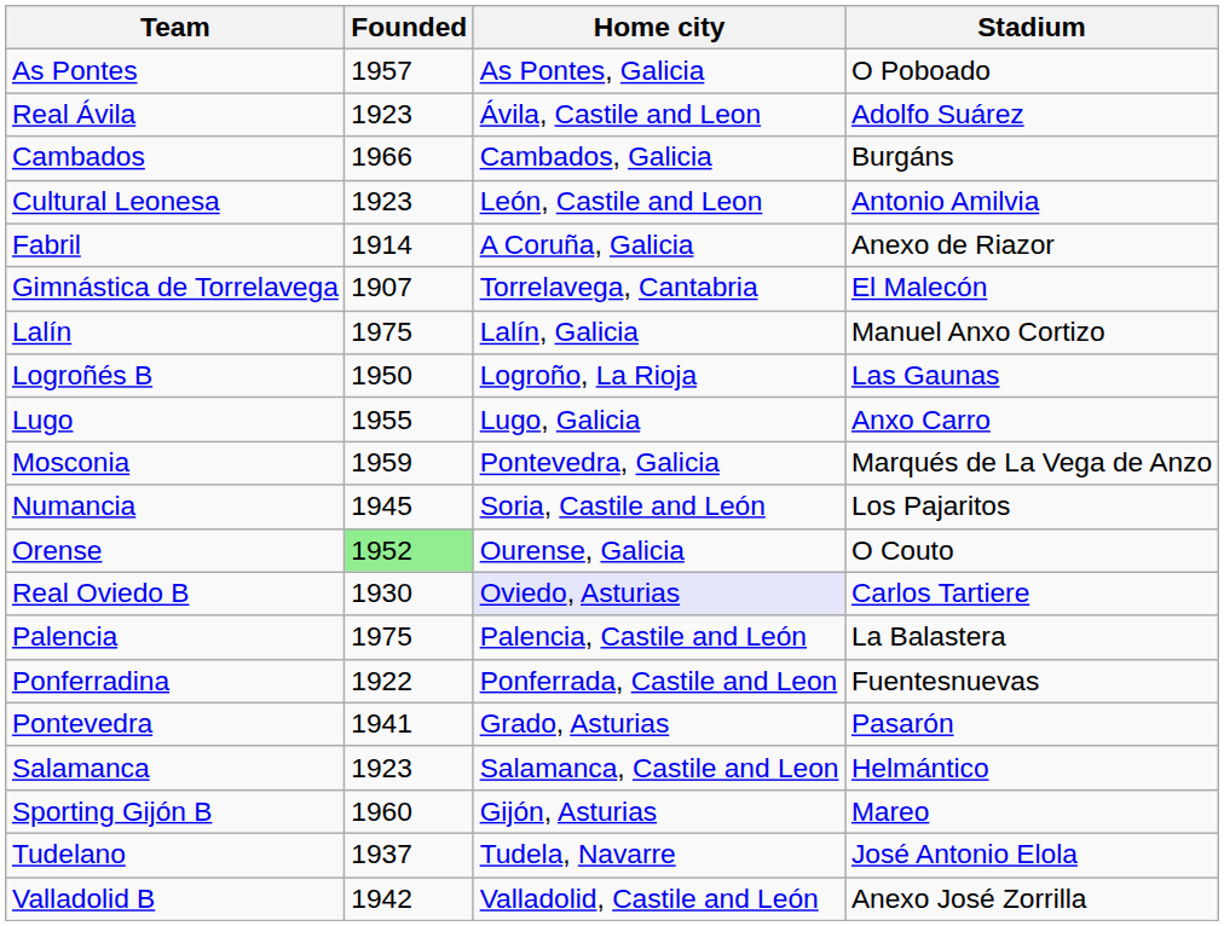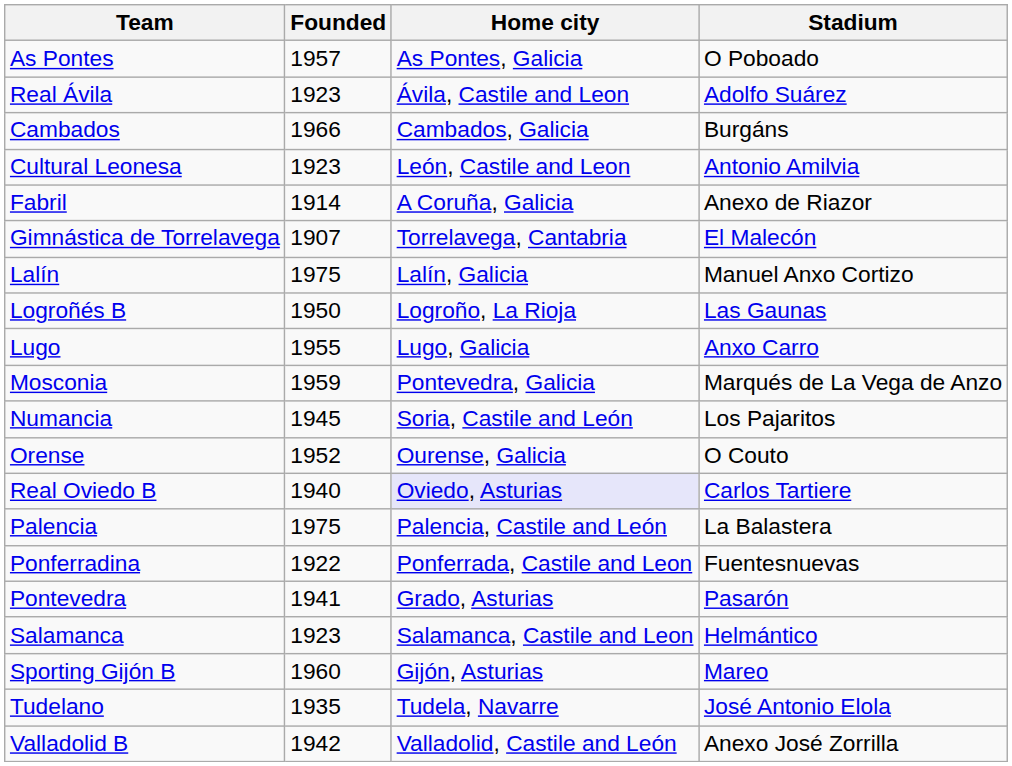 <table class="wikitable sortable">
 <tr>
 <th>Team</th>
 <th>Founded</th>
 <th>Home city</th>
 <th>Stadium</th>
 </tr>
 <tr>
 <td><a href='#'>As Pontes</a></td>
 <td>1957</td>
 <td><a href='#'>As Pontes</a>, <a href='#'>Galicia</a></td>
 <td>O Poboado</td>
 </tr>
 <tr>
 <td><a href='#'>Real Ávila</a></td>
 <td>1923</td>
 <td><a href='#'>Ávila</a>, <a href='#'>Castile and Leon</a></td>
 <td><a href='#'>Adolfo Suárez</a></td>
 </tr>
 <tr>
 <td><a href='#'>Cambados</a></td>
 <td>1966</td>
 <td><a href='#'>Cambados</a>, <a href='#'>Galicia</a></td>
 <td>Burgáns</td>
 </tr>
 <tr>
 <td><a href='#'>Cultural Leonesa</a></td>
 <td>1923</td>
 <td><a href='#'>León</a>, <a href='#'>Castile and Leon</a></td>
 <td><a href='#'>Antonio Amilvia</a></td>
 </tr>
 <tr>
 <td><a href='#'>Fabril</a></td>
 <td>1914</td>
 <td><a href='#'>A Coruña</a>, <a href='#'>Galicia</a></td>
 <td>Anexo de Riazor</td>
 </tr>
 <tr>
 <td><a href='#'>Gimnástica de Torrelavega</a></td>
 <td>1907</td>
 <td><a href='#'>Torrelavega</a>, <a href='#'>Cantabria</a></td>
 <td><a href='#'>El Malecón</a></td>
 </tr>
 <tr>
 <td><a href='#'>Lalín</a></td>
 <td>1975</td>
 <td><a href='#'>Lalín</a>, <a href='#'>Galicia</a></td>
 <td>Manuel Anxo Cortizo</td>
 </tr>
 <tr>
 <td><a href='#'>Logroñés B</a></td>
 <td>1950</td>
 <td><a href='#'>Logroño</a>, <a href='#'>La Rioja</a></td>
 <td><a href='#'>Las Gaunas</a></td>
 </tr>
 <tr>
 <td><a href='#'>Lugo</a></td>
 <td>1955</td>
 <td><a href='#'>Lugo</a>, <a href='#'>Galicia</a></td>
 <td><a href='#'>Anxo Carro</a></td>
 </tr>
 <tr>
 <td><a href='#'>Mosconia</a></td>
 <td>1959</td>
 <td><a href='#'>Pontevedra</a>, <a href='#'>Galicia</a></td>
 <td>Marqués de La Vega de Anzo</td>
 </tr>
 <tr>
 <td><a href='#'>Numancia</a></td>
 <td>1945</td>
 <td><a href='#'>Soria</a>, <a href='#'>Castile and León</a></td>
 <td>Los Pajaritos</td>
 </tr>
 <tr>
 <td><a href='#'>Orense</a></td>
-<td style="background: lightgreen;">1952</td>
+<td>1952</td>
 <td><a href='#'>Ourense</a>, <a href='#'>Galicia</a></td>
 <td>O Couto</td>
 </tr>
 <tr>
 <td><a href='#'>Real Oviedo B</a></td>
-<td>1930</td>
+<td>1940</td>
 <td style="background: lavender;"><a href='#'>Oviedo</a>, <a href='#'>Asturias</a></td>
 <td><a href='#'>Carlos Tartiere</a></td>
 </tr>
 <tr>
 <td><a href='#'>Palencia</a></td>
 <td>1975</td>
 <td><a href='#'>Palencia</a>, <a href='#'>Castile and León</a></td>
 <td>La Balastera</td>
 </tr>
 <tr>
 <td><a href='#'>Ponferradina</a></td>
 <td>1922</td>
 <td><a href='#'>Ponferrada</a>, <a href='#'>Castile and Leon</a></td>
 <td>Fuentesnuevas</td>
 </tr>
 <tr>
 <td><a href='#'>Pontevedra</a></td>
 <td>1941</td>
 <td><a href='#'>Grado</a>, <a href='#'>Asturias</a></td>
 <td><a href='#'>Pasarón</a></td>
 </tr>
 <tr>
 <td><a href='#'>Salamanca</a></td>
 <td>1923</td>
 <td><a href='#'>Salamanca</a>, <a href='#'>Castile and Leon</a></td>
 <td><a href='#'>Helmántico</a></td>
 </tr>
 <tr>
 <td><a href='#'>Sporting Gijón B</a></td>
 <td>1960</td>
 <td><a href='#'>Gijón</a>, <a href='#'>Asturias</a></td>
 <td><a href='#'>Mareo</a></td>
 </tr>
 <tr>
 <td><a href='#'>Tudelano</a></td>
-<td>1937</td>
+<td>1935</td>
 <td><a href='#'>Tudela</a>, <a href='#'>Navarre</a></td>
 <td><a href='#'>José Antonio Elola</a></td>
 </tr>
 <tr>
 <td><a href='#'>Valladolid B</a></td>
 <td>1942</td>
 <td><a href='#'>Valladolid</a>, <a href='#'>Castile and León</a></td>
 <td>Anexo José Zorrilla</td>
 </tr>
 </table>
